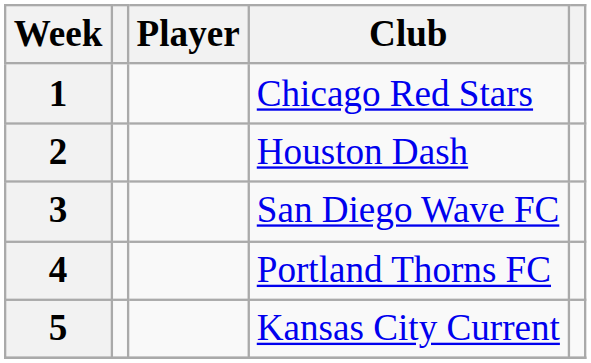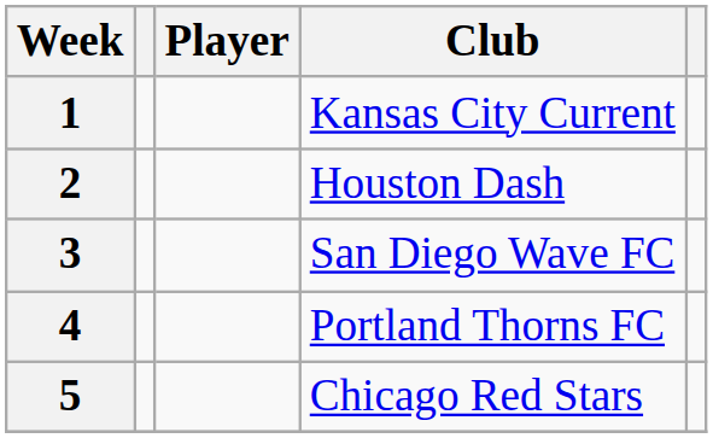 <table class="wikitable sortable">
 <tr>
 <th scope="col">Week</th>
 <th scope="col"></th>
 <th scope="col">Player</th>
 <th scope="col">Club</th>
 <th scope="col"></th>
 </tr>
 <tr>
 <th scope="row">1</th>
 <td></td>
 <td></td>
-<td><a href='#'>Chicago Red Stars</a></td>
+<td><a href='#'>Kansas City Current</a></td>
 <td></td>
 </tr>
 <tr>
 <th scope="row">2</th>
 <td></td>
 <td></td>
 <td><a href='#'>Houston Dash</a></td>
 <td></td>
 </tr>
 <tr>
 <th scope="row">3</th>
 <td></td>
 <td></td>
 <td><a href='#'>San Diego Wave FC</a></td>
 <td></td>
 </tr>
 <tr>
 <th scope="row">4</th>
 <td></td>
 <td></td>
 <td><a href='#'>Portland Thorns FC</a></td>
 <td></td>
 </tr>
 <tr>
 <th scope="row">5</th>
 <td></td>
 <td></td>
-<td><a href='#'>Kansas City Current</a></td>
+<td><a href='#'>Chicago Red Stars</a></td>
 <td></td>
 </tr>
 <tr>
 </tr>
 </table>
